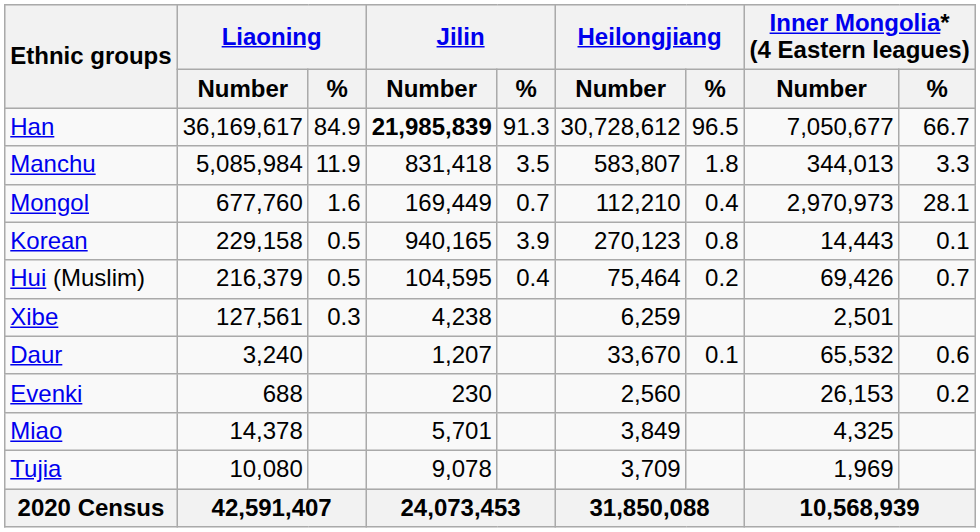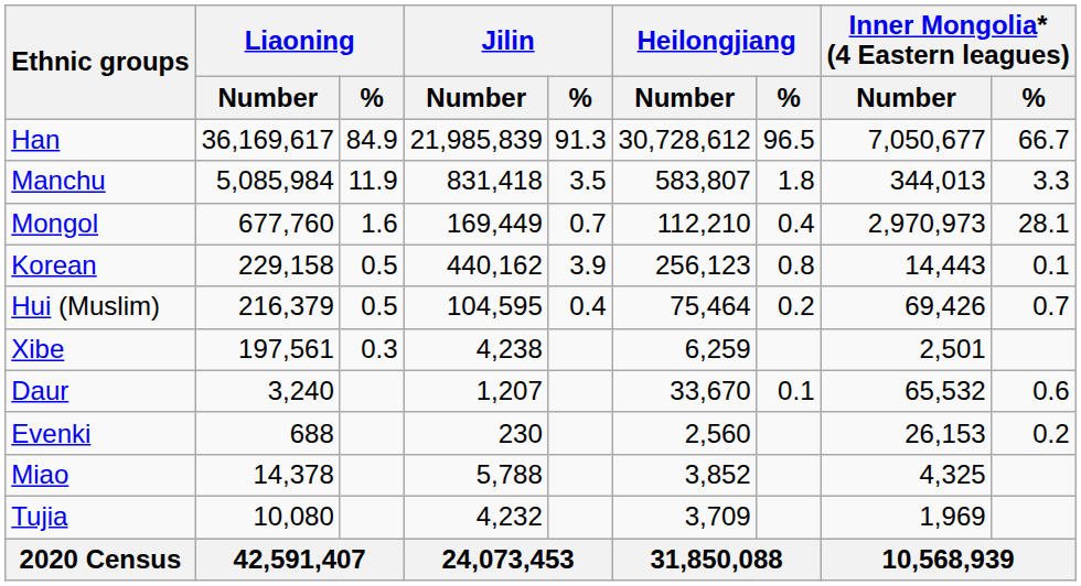 <table class="wikitable" style="text-align: right;">
 <tr bgcolor="#e0e0e0">
 <th rowspan="2">Ethnic groups</th>
 <th colspan="2"><a href='#'>Liaoning</a></th>
 <th colspan="2"><a href='#'>Jilin</a></th>
 <th colspan="2"><a href='#'>Heilongjiang</a></th>
 <th colspan="2"><a href='#'>Inner Mongolia</a>*<br>(4 Eastern leagues)</th>
 </tr>
 <tr bgcolor="#e0e0e0">
 <th>Number</th>
 <th>%</th>
 <th>Number</th>
 <th>%</th>
 <th>Number</th>
 <th>%</th>
 <th>Number</th>
 <th>%</th>
 </tr>
 <tr ---->
 <td align="left"><a href='#'>Han</a></td>
 <td>36,169,617</td>
 <td>84.9</td>
-<td><strong>21,985,839</strong></td>
+<td>21,985,839</td>
 <td>91.3</td>
 <td>30,728,612</td>
 <td>96.5</td>
 <td>7,050,677</td>
 <td>66.7</td>
 </tr>
 <tr ---->
 <td align="left"><a href='#'>Manchu</a></td>
 <td>5,085,984</td>
 <td>11.9</td>
 <td>831,418</td>
 <td>3.5</td>
 <td>583,807</td>
 <td>1.8</td>
 <td>344,013</td>
 <td>3.3</td>
 </tr>
 <tr ---->
 <td align="left"><a href='#'>Mongol</a></td>
 <td>677,760</td>
 <td>1.6</td>
 <td>169,449</td>
 <td>0.7</td>
 <td>112,210</td>
 <td>0.4</td>
 <td>2,970,973</td>
 <td>28.1</td>
 </tr>
 <tr ---->
 <td align="left"><a href='#'>Korean</a></td>
 <td>229,158</td>
 <td>0.5</td>
-<td>940,165</td>
+<td>440,162</td>
 <td>3.9</td>
-<td>270,123</td>
+<td>256,123</td>
 <td>0.8</td>
 <td>14,443</td>
 <td>0.1</td>
 </tr>
 <tr ---->
 <td align="left"><a href='#'>Hui</a> (Muslim)</td>
 <td>216,379</td>
 <td>0.5</td>
 <td>104,595</td>
 <td>0.4</td>
 <td>75,464</td>
 <td>0.2</td>
 <td>69,426</td>
 <td>0.7</td>
 </tr>
 <tr ---->
 <td align="left"><a href='#'>Xibe</a></td>
-<td>127,561</td>
+<td>197,561</td>
 <td>0.3</td>
 <td>4,238</td>
 <td></td>
 <td>6,259</td>
 <td></td>
 <td>2,501</td>
 <td></td>
 </tr>
 <tr ---->
 <td align="left"><a href='#'>Daur</a></td>
 <td>3,240</td>
 <td></td>
 <td>1,207</td>
 <td></td>
 <td>33,670</td>
 <td>0.1</td>
 <td>65,532</td>
 <td>0.6</td>
 </tr>
 <tr ---->
 <td align="left"><a href='#'>Evenki</a></td>
 <td>688</td>
 <td></td>
 <td>230</td>
 <td></td>
 <td>2,560</td>
 <td></td>
 <td>26,153</td>
 <td>0.2</td>
 </tr>
 <tr ---->
 <td align="left"><a href='#'>Miao</a></td>
 <td>14,378</td>
 <td></td>
-<td>5,701</td>
+<td>5,788</td>
 <td></td>
-<td>3,849</td>
+<td>3,852</td>
 <td></td>
 <td>4,325</td>
 <td></td>
 </tr>
 <tr ---->
 <td align="left"><a href='#'>Tujia</a></td>
 <td>10,080</td>
 <td></td>
-<td>9,078</td>
+<td>4,232</td>
 <td></td>
 <td>3,709</td>
 <td></td>
 <td>1,969</td>
 <td></td>
 </tr>
 <tr bgcolor="#e0e0e0">
 <th align="left">2020 Census</th>
 <th colspan="2">42,591,407</th>
 <th colspan="2">24,073,453</th>
 <th colspan="2">31,850,088</th>
 <th colspan="2">10,568,939</th>
 </tr>
 </table>
